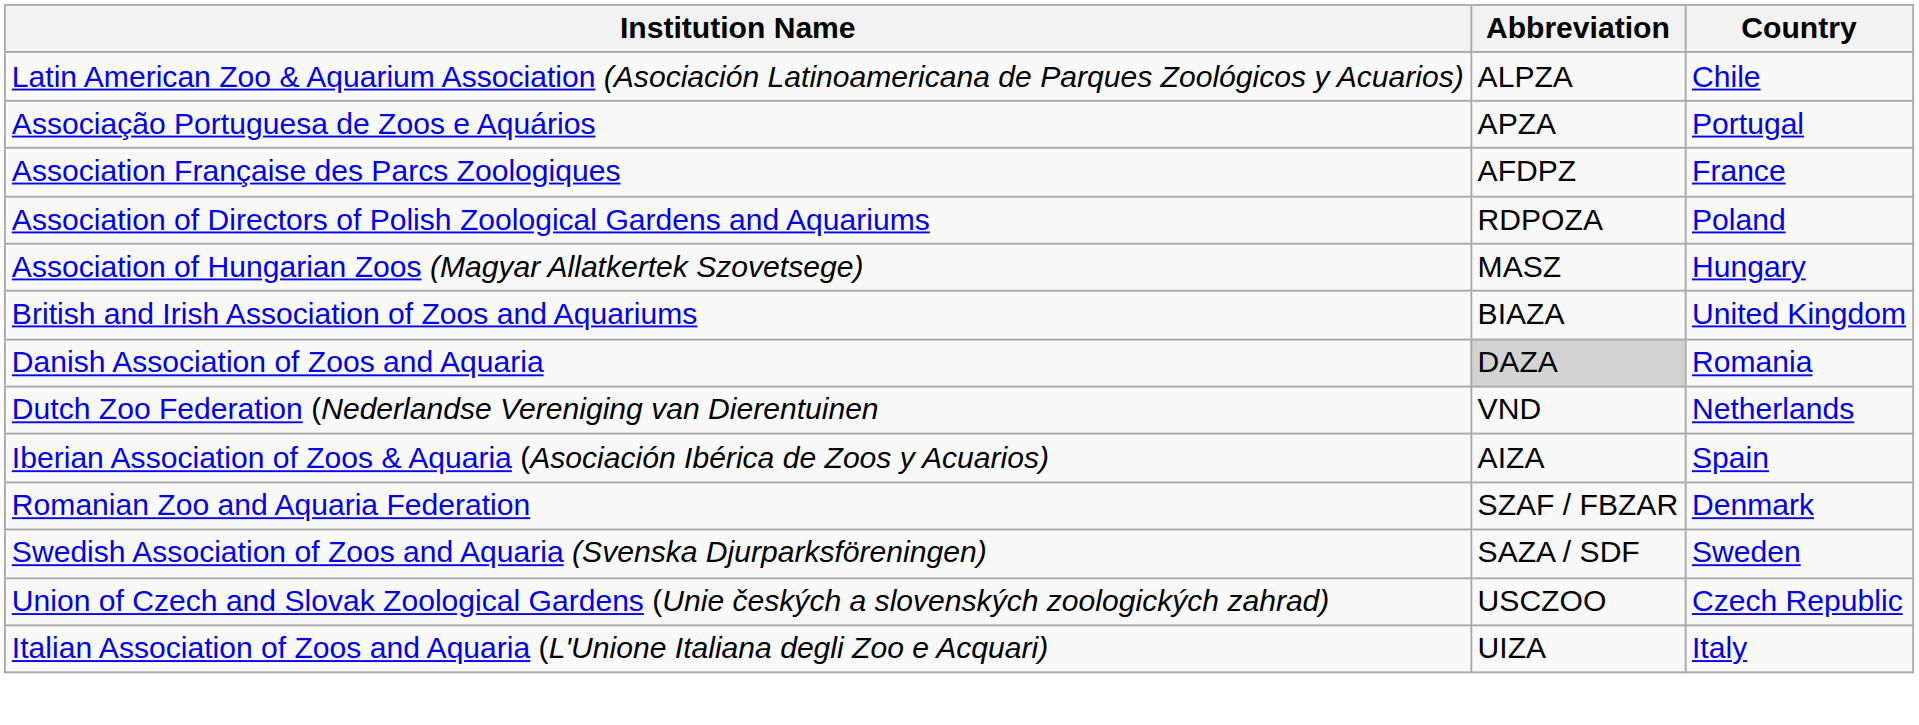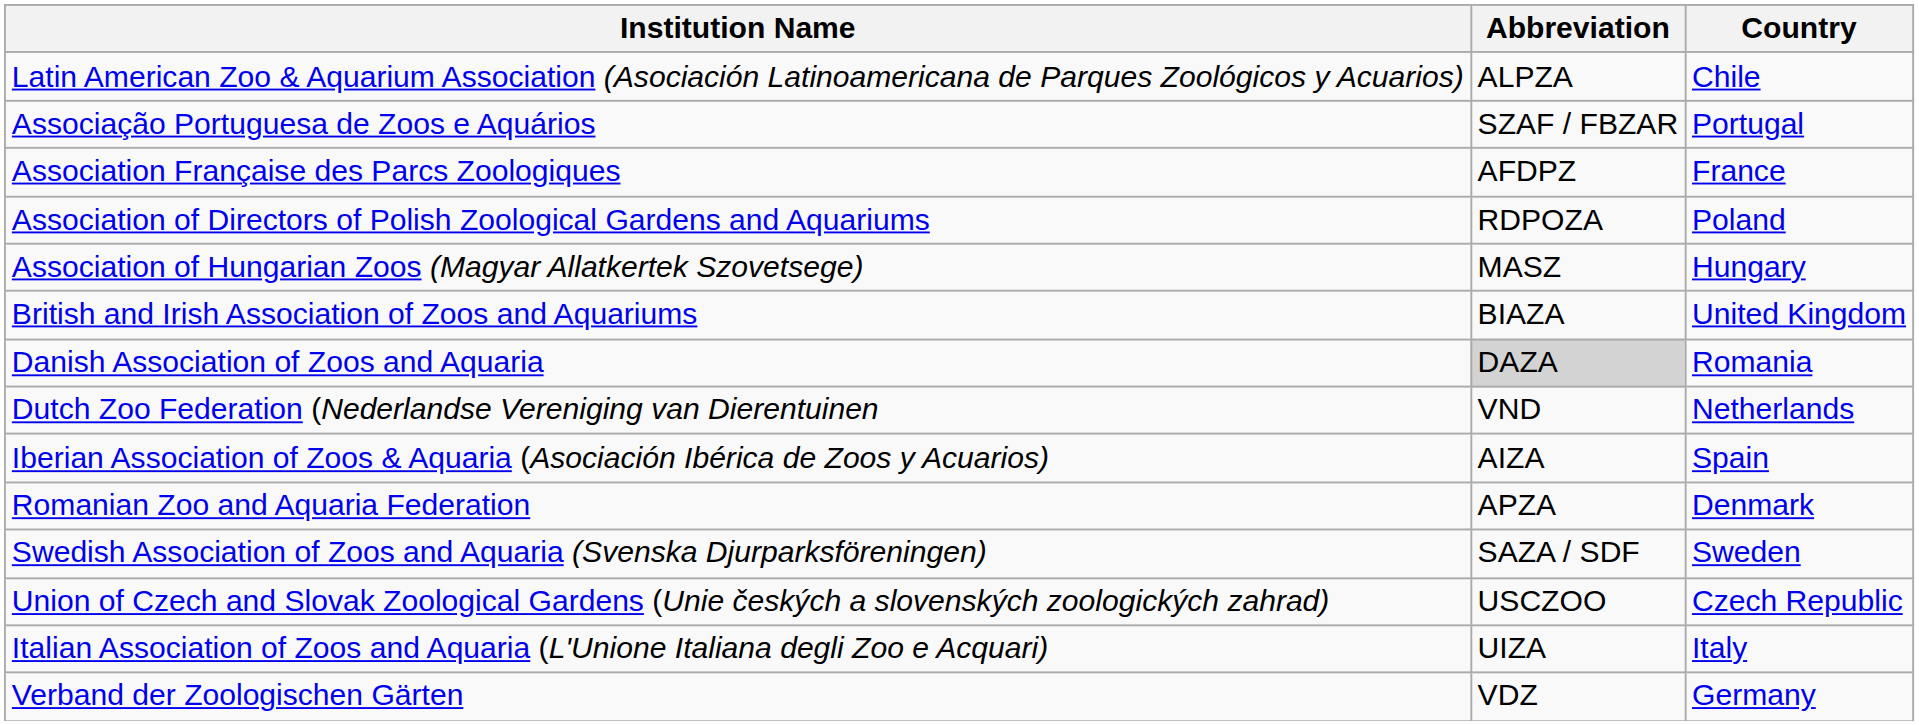 <table class="wikitable sortable mw-collapsible">
 <tr>
 <th>Institution Name</th>
 <th>Abbreviation</th>
 <th>Country</th>
 </tr>
 <tr>
 <td><a href='#'>Latin American Zoo & Aquarium Association</a> <em>(Asociación Latinoamericana de Parques Zoológicos y Acuarios)</em></td>
 <td>ALPZA</td>
 <td> <a href='#'>Chile</a></td>
 </tr>
 <tr>
 <td><a href='#'>Associação Portuguesa de Zoos e Aquários</a></td>
-<td>APZA</td>
+<td>SZAF / FBZAR</td>
 <td> <a href='#'>Portugal</a></td>
 </tr>
 <tr>
 <td><a href='#'>Association Française des Parcs Zoologiques</a></td>
 <td>AFDPZ</td>
 <td> <a href='#'>France</a></td>
 </tr>
 <tr>
 <td><a href='#'>Association of Directors of Polish Zoological Gardens and Aquariums</a></td>
 <td>RDPOZA</td>
 <td> <a href='#'>Poland</a></td>
 </tr>
 <tr>
 <td><a href='#'>Association of Hungarian Zoos</a> <em>(Magyar Allatkertek Szovetsege)</em></td>
 <td>MASZ</td>
 <td> <a href='#'>Hungary</a></td>
 </tr>
 <tr>
 <td><a href='#'>British and Irish Association of Zoos and Aquariums</a></td>
 <td>BIAZA</td>
 <td> <a href='#'>United Kingdom</a></td>
 </tr>
 <tr>
 <td><a href='#'>Danish Association of Zoos and Aquaria</a></td>
 <td style="background: lightgrey;">DAZA</td>
 <td> <a href='#'>Romania</a></td>
 </tr>
 <tr>
 <td><a href='#'>Dutch Zoo Federation</a> (<em>Nederlandse Vereniging van Dierentuinen</em></td>
 <td>VND</td>
 <td> <a href='#'>Netherlands</a></td>
 </tr>
 <tr>
 <td><a href='#'>Iberian Association of Zoos & Aquaria</a> (<em>Asociación Ibérica de Zoos y Acuarios)</em></td>
 <td>AIZA</td>
 <td> <a href='#'>Spain</a></td>
 </tr>
 <tr>
 <td><a href='#'>Romanian Zoo and Aquaria Federation</a></td>
-<td>SZAF / FBZAR</td>
+<td>APZA</td>
 <td> <a href='#'>Denmark</a></td>
 </tr>
 <tr>
 <td><a href='#'>Swedish Association of Zoos and Aquaria</a> <em>(Svenska Djurparksföreningen)</em></td>
 <td>SAZA / SDF</td>
 <td> <a href='#'>Sweden</a></td>
 </tr>
 <tr>
 <td><a href='#'>Union of Czech and Slovak Zoological Gardens</a> (<em>Unie českých a slovenských zoologických zahrad)</em></td>
 <td>USCZOO</td>
 <td> <a href='#'>Czech Republic</a></td>
 </tr>
 <tr>
 <td><a href='#'>Italian Association of Zoos and Aquaria</a> (<em>L'Unione Italiana degli Zoo e Acquari)</em></td>
 <td>UIZA</td>
 <td> <a href='#'>Italy</a></td>
 </tr>
+<tr>
+<td><a href='#'>Verband der Zoologischen Gärten</a></td>
+<td>VDZ</td>
+<td> <a href='#'>Germany</a></td>
+</tr>
 </table>
